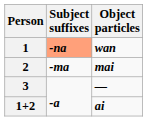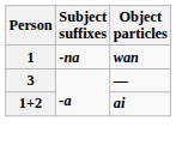 <table class="wikitable" style="margin:1em auto 1em auto;">
 <tr>
 <th style="text-align:center;">Person</th>
 <th style="text-align:center;">Subject<br>suffixes</th>
 <th style="text-align:center;">Object<br>particles</th>
 </tr>
 <tr>
 <th>1</th>
-<td style="background: lightsalmon;"><strong><em>-na</em></strong></td>
+<td><strong><em>-na</em></strong></td>
 <td><strong><em>wan</em></strong></td>
-</tr>
-<tr>
-<th>2</th>
-<td><strong><em>-ma</em></strong></td>
-<td><strong><em>mai</em></strong></td>
 </tr>
 <tr>
 <th>3</th>
 <td rowspan=2><br><strong><em>-a</em></strong></td>
 <td><strong><em>—</em></strong></td>
 </tr>
 <tr>
 <th>1+2</th>
 <td><strong><em>ai</em></strong></td>
 </tr>
 </table>
